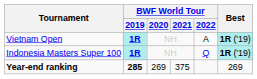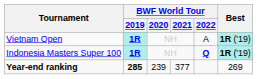 <table style='font-size: 90%; text-align:center;' class='wikitable'>
 <tr>
 <th rowspan="2">Tournament</th>
 <th colspan="4"><strong><a href='#'>BWF World Tour</a></strong></th>
 <th rowspan="2">Best</th>
 </tr>
 <tr>
 <th><a href='#'>2019</a></th>
 <th><a href='#'>2020</a></th>
 <th><a href='#'>2021</a></th>
 <th><a href='#'>2022</a></th>
 </tr>
 <tr>
 <td align=left><a href='#'>Vietnam Open</a></td>
 <td bgcolor=AFEEEE><strong><a href='#'>1R</a></strong></td>
 <td colspan="2" style=color:#ccc>NH</td>
 <td>A</td>
 <td bgcolor=AFEEEE><strong>1R</strong> ('19)</td>
 </tr>
 <tr>
 <td align=left><a href='#'>Indonesia Masters Super 100</a></td>
 <td bgcolor=AFEEEE><a href='#'><strong>1R</strong></a></td>
 <td colspan="2" style=color:#ccc>NH</td>
-<td><a href='#'>Q</a></td>
+<td><strong><a href='#'>Q</a></strong></td>
 <td bgcolor=AFEEEE><strong>1R</strong> ('19)</td>
 </tr>
 <tr>
 <td align=left><strong>Year-end ranking</strong></td>
 <td><strong>285</strong></td>
-<td>269</td>
-<td>375</td>
+<td>239</td>
+<td>377</td>
 <td></td>
 <td>269</td>
 </tr>
 </table>
